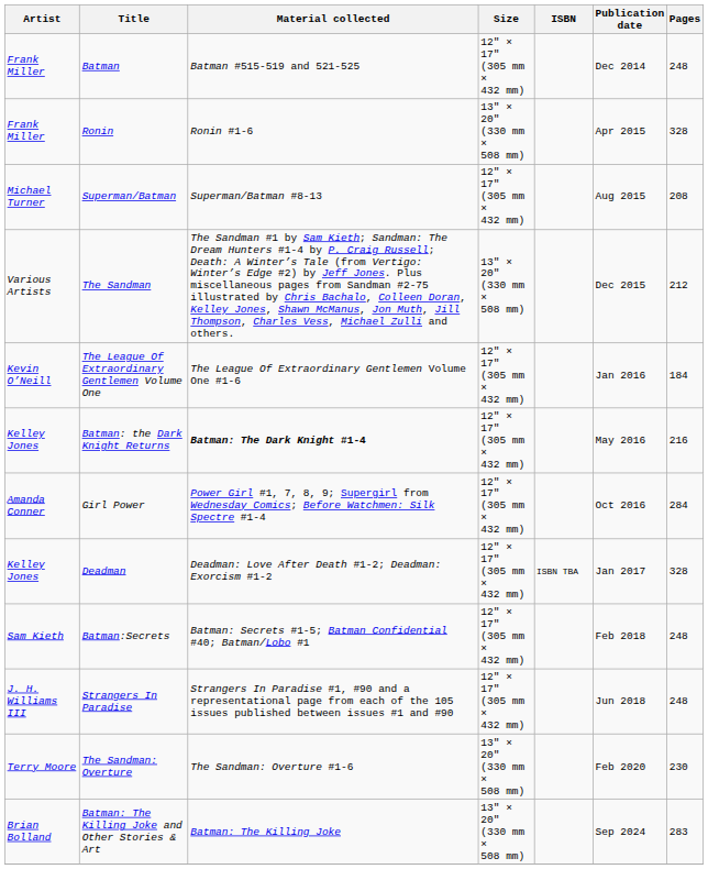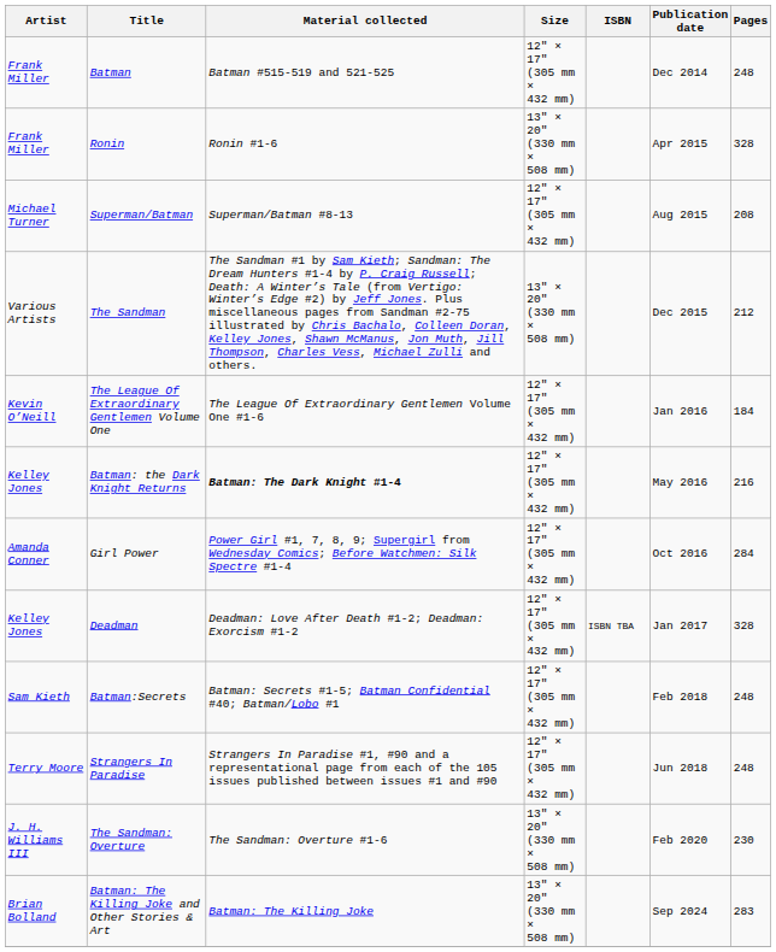 <table class="wikitable">
 <tr>
 <th width="120">Artist</th>
 <th width="145">Title</th>
 <th width="665">Material collected</th>
 <th width="75">Size</th>
 <th width="115">ISBN</th>
 <th width="25">Publication date</th>
 <th width="25">Pages</th>
 </tr>
 <tr>
 <td><em><a href='#'>Frank Miller</a></em></td>
 <td><em><a href='#'>Batman</a></em></td>
 <td><em>Batman</em> #515-519 and 521-525</td>
 <td>12" × 17"<br>(305 mm × 432 mm)</td>
 <td><small></small></td>
 <td>Dec 2014</td>
 <td>248</td>
 </tr>
 <tr>
 <td><em><a href='#'>Frank Miller</a></em></td>
 <td><em><a href='#'>Ronin</a></em></td>
 <td><em>Ronin</em> #1-6</td>
 <td>13" × 20"<br>(330 mm × 508 mm)</td>
 <td><small></small></td>
 <td>Apr 2015</td>
 <td>328</td>
 </tr>
 <tr>
 <td><em><a href='#'>Michael Turner</a></em></td>
 <td><em><a href='#'>Superman/Batman</a></em></td>
 <td><em>Superman/Batman</em> #8-13</td>
 <td>12" × 17"<br>(305 mm × 432 mm)</td>
 <td><small></small></td>
 <td>Aug 2015</td>
 <td>208</td>
 </tr>
 <tr>
 <td><em>Various Artists</em></td>
 <td><em><a href='#'>The Sandman</a></em></td>
 <td><em>The Sandman</em> #1 by <em><a href='#'>Sam Kieth</a></em>; <em>Sandman: The Dream Hunters</em> #1-4 by <em><a href='#'>P. Craig Russell</a></em>; <em>Death: A Winter’s Tale</em> (from <em>Vertigo: Winter’s Edge</em> #2) by <em><a href='#'>Jeff Jones</a></em>. Plus miscellaneous pages from Sandman #2-75 illustrated by <em><a href='#'>Chris Bachalo</a></em>, <em><a href='#'>Colleen Doran</a></em>, <em><a href='#'>Kelley Jones</a></em>, <em><a href='#'>Shawn McManus</a></em>, <em><a href='#'>Jon Muth</a></em>, <em><a href='#'>Jill Thompson</a></em>, <em><a href='#'>Charles Vess</a></em>, <em><a href='#'>Michael Zulli</a></em> and others.</td>
 <td>13" × 20"<br>(330 mm × 508 mm)</td>
 <td><small></small></td>
 <td>Dec 2015</td>
 <td>212</td>
 </tr>
 <tr>
 <td><em><a href='#'>Kevin O’Neill</a></em></td>
 <td><em><a href='#'>The League Of Extraordinary Gentlemen</a> Volume One</em></td>
 <td><em>The League Of Extraordinary Gentlemen</em> Volume One #1-6</td>
 <td>12" × 17"<br>(305 mm × 432 mm)</td>
 <td><small></small></td>
 <td>Jan 2016</td>
 <td>184</td>
 </tr>
 <tr>
 <td><em><a href='#'>Kelley Jones</a></em></td>
 <td><em><a href='#'>Batman</a>: the <a href='#'>Dark Knight Returns</a></em></td>
 <td><strong><em>Batman: The Dark Knight</em> #1-4</strong></td>
 <td>12" × 17"<br>(305 mm × 432 mm)</td>
 <td><small></small></td>
 <td>May 2016</td>
 <td>216</td>
 </tr>
 <tr>
 <td><em><a href='#'>Amanda Conner</a></em></td>
 <td><em>Girl Power</em></td>
 <td><em><a href='#'>Power Girl</a></em> #1, 7, 8, 9; <a href='#'>Supergirl</a> from <em><a href='#'>Wednesday Comics</a></em>; <em><a href='#'>Before Watchmen: Silk Spectre</a></em> #1-4</td>
 <td>12" × 17"<br>(305 mm × 432 mm)</td>
 <td><small></small></td>
 <td>Oct 2016</td>
 <td>284</td>
 </tr>
 <tr>
 <td><em><a href='#'>Kelley Jones</a></em></td>
 <td><em><a href='#'>Deadman</a></em></td>
 <td><em>Deadman: Love After Death</em> #1-2; <em>Deadman: Exorcism</em> #1-2</td>
 <td>12" × 17"<br>(305 mm × 432 mm)</td>
 <td><small>ISBN TBA</small></td>
 <td>Jan 2017</td>
 <td>328</td>
 </tr>
 <tr>
 <td><em><a href='#'>Sam Kieth</a></em></td>
 <td><em><a href='#'>Batman</a>:Secrets</em></td>
 <td><em>Batman: Secrets</em> #1-5; <em><a href='#'>Batman Confidential</a></em> #40; <em>Batman/<a href='#'>Lobo</a></em> #1</td>
 <td>12" × 17"<br>(305 mm × 432 mm)</td>
 <td><small></small></td>
 <td>Feb 2018</td>
 <td>248</td>
 </tr>
 <tr>
-<td><em><a href='#'>J. H. Williams III</a></em></td>
+<td><em><a href='#'>Terry Moore</a></em></td>
 <td><em><a href='#'>Strangers In Paradise</a></em></td>
 <td><em>Strangers In Paradise</em> #1, #90 and a representational page from each of the 105 issues published between issues #1 and #90</td>
 <td>12" × 17"<br>(305 mm × 432 mm)</td>
 <td><small></small></td>
 <td>Jun 2018</td>
 <td>248</td>
 </tr>
 <tr>
-<td><em><a href='#'>Terry Moore</a></em></td>
+<td><em><a href='#'>J. H. Williams III</a></em></td>
 <td><em><a href='#'>The Sandman: Overture</a></em></td>
 <td><em>The Sandman: Overture</em> #1-6</td>
 <td>13" × 20"<br>(330 mm × 508 mm)</td>
 <td><small></small></td>
 <td>Feb 2020</td>
 <td>230</td>
 </tr>
 <tr>
 <td><em><a href='#'>Brian Bolland</a></em></td>
 <td><em><a href='#'>Batman: The Killing Joke</a> and Other Stories & Art</em></td>
 <td><em><a href='#'>Batman: The Killing Joke</a></em></td>
 <td>13" × 20"<br>(330 mm × 508 mm)</td>
 <td><small></small></td>
 <td>Sep 2024</td>
 <td>283</td>
 </tr>
 <tr>
 </tr>
 </table>
